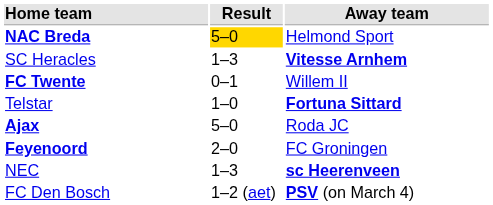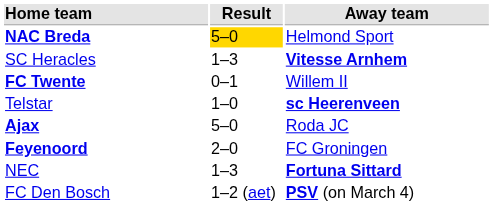 <table>
 <tr bgcolor="#E4E4E4">
 <th style="border-bottom:1px solid #AAAAAA" width="200" align="left">Home team</th>
 <th style="border-bottom:1px solid #AAAAAA" width="70" align="center">Result</th>
 <th style="border-bottom:1px solid #AAAAAA" width="200">Away team</th>
 </tr>
 <tr>
 <td><strong><a href='#'>NAC Breda</a></strong></td>
 <td style="background: gold;">5–0</td>
 <td><a href='#'>Helmond Sport</a></td>
 </tr>
 <tr>
 <td><a href='#'>SC Heracles</a></td>
 <td>1–3</td>
 <td><strong><a href='#'>Vitesse Arnhem</a></strong></td>
 </tr>
 <tr>
 <td><strong><a href='#'>FC Twente</a></strong></td>
 <td>0–1</td>
 <td><a href='#'>Willem II</a></td>
 </tr>
 <tr>
 <td><a href='#'>Telstar</a></td>
 <td>1–0</td>
-<td><strong><a href='#'>Fortuna Sittard</a></strong></td>
+<td><strong><a href='#'>sc Heerenveen</a></strong></td>
 </tr>
 <tr>
 <td><strong><a href='#'>Ajax</a></strong></td>
 <td>5–0</td>
 <td><a href='#'>Roda JC</a></td>
 </tr>
 <tr>
 <td><strong><a href='#'>Feyenoord</a></strong></td>
 <td>2–0</td>
 <td><a href='#'>FC Groningen</a></td>
 </tr>
 <tr>
 <td><a href='#'>NEC</a></td>
 <td>1–3</td>
-<td><strong><a href='#'>sc Heerenveen</a></strong></td>
+<td><strong><a href='#'>Fortuna Sittard</a></strong></td>
 </tr>
 <tr>
 <td><a href='#'>FC Den Bosch</a></td>
 <td>1–2 (<a href='#'>aet</a>)</td>
 <td><strong><a href='#'>PSV</a></strong> (on March 4)</td>
 </tr>
 </table>
